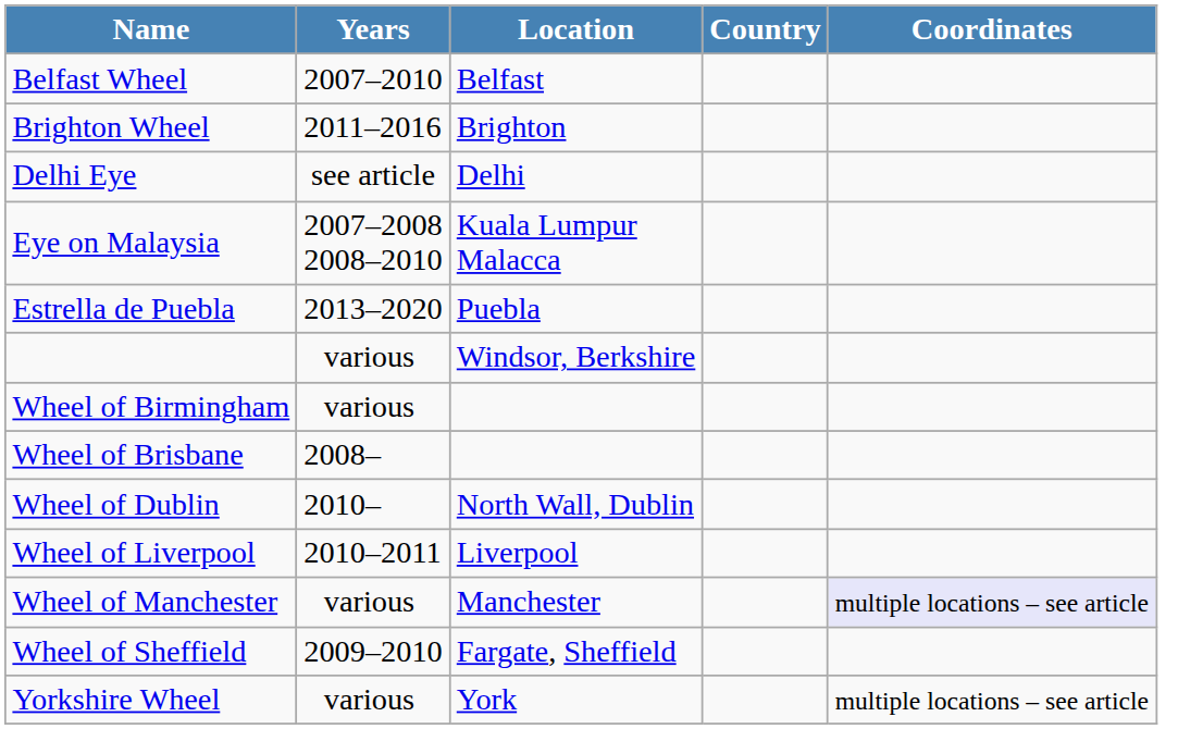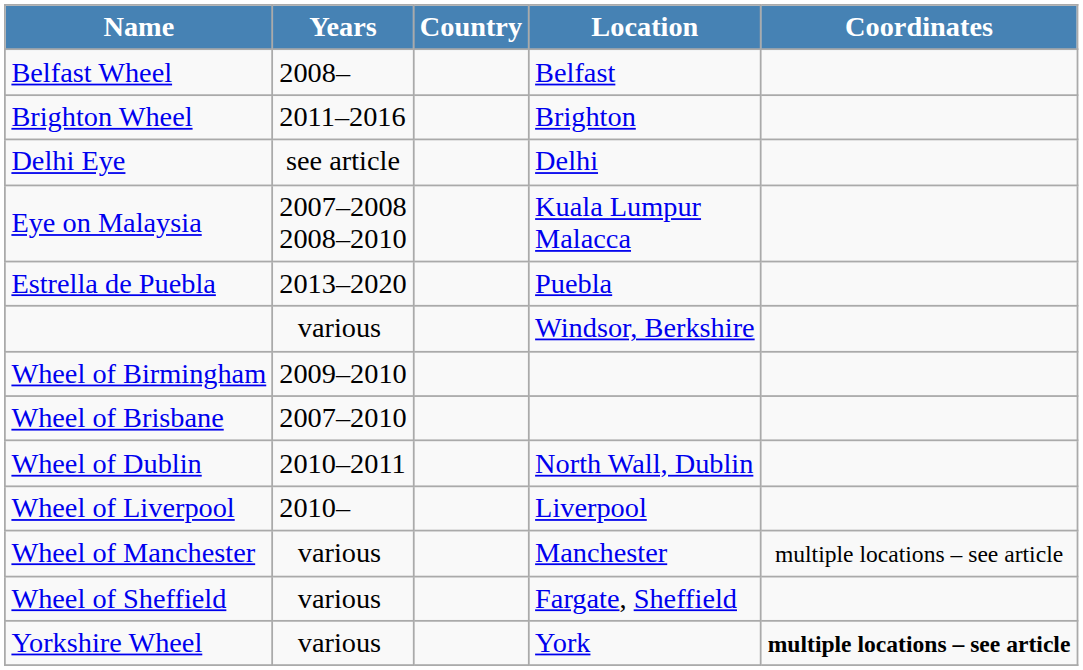 <table class="wikitable sortable">
 <tr>
 <th style="color:white; font-weight:bold; background:steelblue;">Name</th>
 <th style="color:white; font-weight:bold; background:steelblue;">Years</th>
+<th style="color:white; font-weight:bold; background:steelblue;">Country</th>
 <th style="color:white; font-weight:bold; background:steelblue;">Location</th>
-<th style="color:white; font-weight:bold; background:steelblue;">Country</th>
 <th style="color:white; font-weight:bold; background:steelblue;">Coordinates</th>
 </tr>
 <tr>
 <td><a href='#'>Belfast Wheel</a></td>
-<td>2007–2010</td>
+<td>2008–</td>
+<td></td>
 <td><a href='#'>Belfast</a></td>
-<td></td>
 <td><small></small></td>
 </tr>
 <tr>
 <td><a href='#'>Brighton Wheel</a></td>
 <td>2011–2016</td>
+<td></td>
 <td><a href='#'>Brighton</a></td>
-<td></td>
 <td><small></small></td>
 </tr>
 <tr>
 <td><a href='#'>Delhi Eye</a></td>
 <td style="text-align:center;">see article</td>
+<td></td>
 <td><a href='#'>Delhi</a></td>
-<td></td>
 <td><small></small></td>
 </tr>
 <tr>
 <td><a href='#'>Eye on Malaysia</a></td>
 <td>2007–2008<br>2008–2010</td>
+<td><br></td>
 <td><a href='#'>Kuala Lumpur</a><br><a href='#'>Malacca</a></td>
-<td><br></td>
 <td><small></small> <br> <small></small></td>
 </tr>
 <tr>
 <td><a href='#'>Estrella de Puebla</a></td>
 <td>2013–2020</td>
+<td></td>
 <td><a href='#'>Puebla</a></td>
-<td></td>
 <td></td>
 </tr>
 <tr>
 <td></td>
 <td style="text-align:center;">various </td>
+<td></td>
 <td><a href='#'>Windsor, Berkshire</a></td>
-<td></td>
 <td><small></small></td>
 </tr>
 <tr>
 <td><a href='#'>Wheel of Birmingham</a></td>
-<td style="text-align:center;">various </td>
+<td>2009–2010</td>
 <td></td>
 <td></td>
 <td><small></small></td>
 </tr>
 <tr>
 <td><a href='#'>Wheel of Brisbane</a></td>
-<td>2008–</td>
+<td>2007–2010</td>
 <td></td>
 <td></td>
 <td><small></small></td>
 </tr>
 <tr>
 <td><a href='#'>Wheel of Dublin</a></td>
-<td>2010–</td>
+<td>2010–2011</td>
+<td></td>
 <td><a href='#'>North Wall, Dublin</a></td>
-<td></td>
 <td><small></small></td>
 </tr>
 <tr>
 <td><a href='#'>Wheel of Liverpool</a></td>
-<td>2010–2011</td>
+<td>2010–</td>
+<td></td>
 <td><a href='#'>Liverpool</a></td>
-<td></td>
 <td><small></small></td>
 </tr>
 <tr>
 <td><a href='#'>Wheel of Manchester</a></td>
 <td style="text-align:center;">various </td>
+<td></td>
 <td><a href='#'>Manchester</a></td>
-<td></td>
-<td style="background: lavender; text-align:center;"><small>multiple locations – see article</small></td>
+<td style="text-align:center;"><small>multiple locations – see article</small></td>
 </tr>
 <tr>
 <td><a href='#'>Wheel of Sheffield</a></td>
-<td>2009–2010</td>
+<td style="text-align:center;">various </td>
+<td></td>
 <td><a href='#'>Fargate</a>, <a href='#'>Sheffield</a></td>
-<td></td>
 <td><small></small></td>
 </tr>
 <tr>
 <td><a href='#'>Yorkshire Wheel</a></td>
 <td style="text-align:center;">various </td>
+<td></td>
 <td><a href='#'>York</a></td>
-<td></td>
-<td style="text-align:center;"><small>multiple locations – see article</small></td>
+<td style="text-align:center;"><strong><small>multiple locations – see article</small></strong></td>
 </tr>
 </table>
